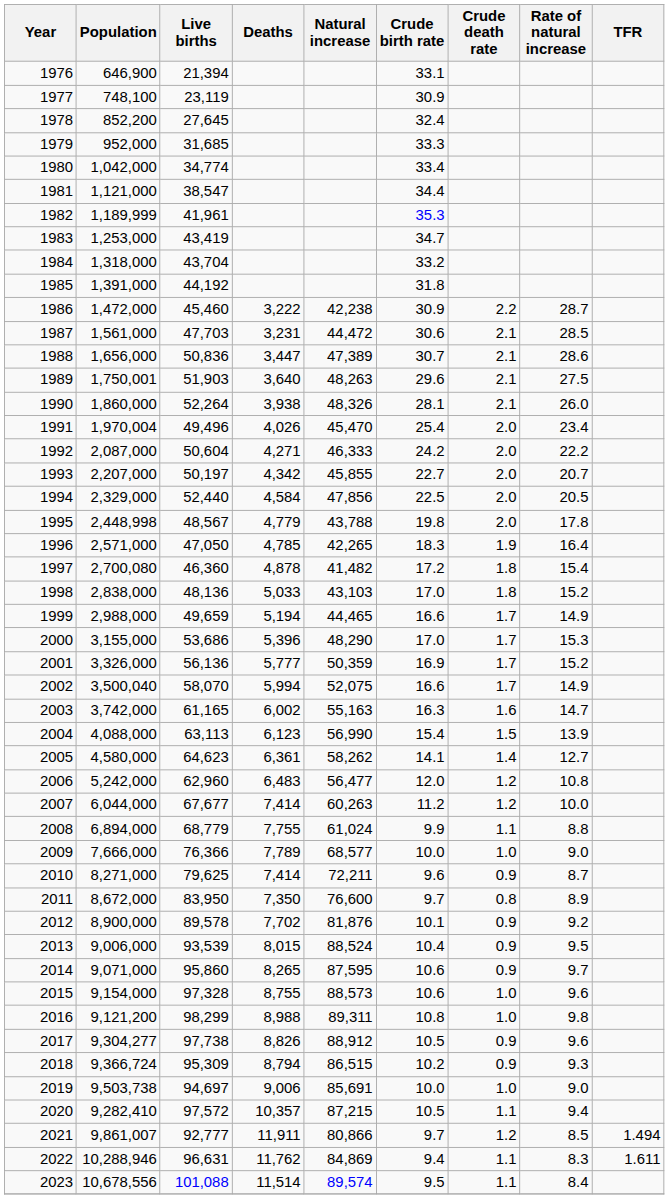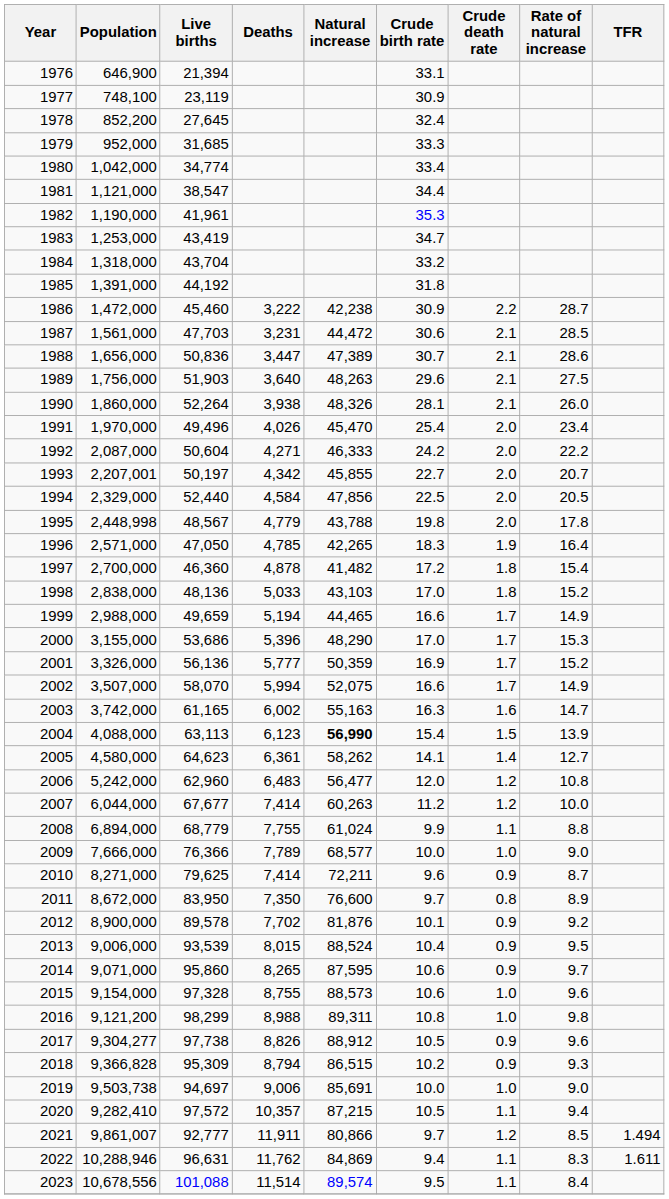 <table class="wikitable sortable">
 <tr>
 <th width="70">Year</th>
 <th width="70">Population</th>
 <th width="70">Live births</th>
 <th width="70">Deaths</th>
 <th width="70">Natural increase</th>
 <th width="70">Crude birth rate</th>
 <th width="70">Crude death rate</th>
 <th width="70">Rate of natural increase</th>
 <th width="70">TFR</th>
 </tr>
 <tr>
 <td align="right">1976</td>
 <td align="right">646,900</td>
 <td align="right">21,394</td>
 <td align="right"></td>
 <td align="right"></td>
 <td align="right">33.1</td>
 <td align="right"></td>
 <td align="right"></td>
 <td align="right"></td>
 </tr>
 <tr>
 <td align="right">1977</td>
 <td align="right">748,100</td>
 <td align="right">23,119</td>
 <td align="right"></td>
 <td align="right"></td>
 <td align="right">30.9</td>
 <td align="right"></td>
 <td align="right"></td>
 <td align="right"></td>
 </tr>
 <tr>
 <td align="right">1978</td>
 <td align="right">852,200</td>
 <td align="right">27,645</td>
 <td align="right"></td>
 <td align="right"></td>
 <td align="right">32.4</td>
 <td align="right"></td>
 <td align="right"></td>
 <td align="right"></td>
 </tr>
 <tr>
 <td align="right">1979</td>
 <td align="right">952,000</td>
 <td align="right">31,685</td>
 <td align="right"></td>
 <td align="right"></td>
 <td align="right">33.3</td>
 <td align="right"></td>
 <td align="right"></td>
 <td align="right"></td>
 </tr>
 <tr>
 <td align="right">1980</td>
 <td align="right">1,042,000</td>
 <td align="right">34,774</td>
 <td align="right"></td>
 <td align="right"></td>
 <td align="right">33.4</td>
 <td align="right"></td>
 <td align="right"></td>
 <td align="right"></td>
 </tr>
 <tr>
 <td align="right">1981</td>
 <td align="right">1,121,000</td>
 <td align="right">38,547</td>
 <td align="right"></td>
 <td align="right"></td>
 <td align="right">34.4</td>
 <td align="right"></td>
 <td align="right"></td>
 <td align="right"></td>
 </tr>
 <tr>
 <td align="right">1982</td>
-<td align="right">1,189,999</td>
+<td align="right">1,190,000</td>
 <td align="right">41,961</td>
 <td align="right"></td>
 <td align="right"></td>
 <td style="text-align:right; color:blue;">35.3</td>
 <td align="right"></td>
 <td align="right"></td>
 <td align="right"></td>
 </tr>
 <tr>
 <td align="right">1983</td>
 <td align="right">1,253,000</td>
 <td align="right">43,419</td>
 <td align="right"></td>
 <td align="right"></td>
 <td align="right">34.7</td>
 <td align="right"></td>
 <td align="right"></td>
 <td align="right"></td>
 </tr>
 <tr>
 <td align="right">1984</td>
 <td align="right">1,318,000</td>
 <td align="right">43,704</td>
 <td align="right"></td>
 <td align="right"></td>
 <td align="right">33.2</td>
 <td align="right"></td>
 <td align="right"></td>
 <td align="right"></td>
 </tr>
 <tr>
 <td align="right">1985</td>
 <td align="right">1,391,000</td>
 <td align="right">44,192</td>
 <td align="right"></td>
 <td align="right"></td>
 <td align="right">31.8</td>
 <td align="right"></td>
 <td align="right"></td>
 <td align="right"></td>
 </tr>
 <tr>
 <td align="right">1986</td>
 <td align="right">1,472,000</td>
 <td align="right">45,460</td>
 <td align="right">3,222</td>
 <td align="right">42,238</td>
 <td align="right">30.9</td>
 <td align="right">2.2</td>
 <td align="right">28.7</td>
 <td align="right"></td>
 </tr>
 <tr>
 <td align="right">1987</td>
 <td align="right">1,561,000</td>
 <td align="right">47,703</td>
 <td align="right">3,231</td>
 <td align="right">44,472</td>
 <td align="right">30.6</td>
 <td align="right">2.1</td>
 <td align="right">28.5</td>
 <td align="right"></td>
 </tr>
 <tr>
 <td align="right">1988</td>
 <td align="right">1,656,000</td>
 <td align="right">50,836</td>
 <td align="right">3,447</td>
 <td align="right">47,389</td>
 <td align="right">30.7</td>
 <td align="right">2.1</td>
 <td align="right">28.6</td>
 <td align="right"></td>
 </tr>
 <tr>
 <td align="right">1989</td>
-<td align="right">1,750,001</td>
+<td align="right">1,756,000</td>
 <td align="right">51,903</td>
 <td align="right">3,640</td>
 <td align="right">48,263</td>
 <td align="right">29.6</td>
 <td align="right">2.1</td>
 <td align="right">27.5</td>
 <td align="right"></td>
 </tr>
 <tr>
 <td align="right">1990</td>
 <td align="right">1,860,000</td>
 <td align="right">52,264</td>
 <td align="right">3,938</td>
 <td align="right">48,326</td>
 <td align="right">28.1</td>
 <td align="right">2.1</td>
 <td align="right">26.0</td>
 <td align="right"></td>
 </tr>
 <tr>
 <td align="right">1991</td>
-<td align="right">1,970,004</td>
+<td align="right">1,970,000</td>
 <td align="right">49,496</td>
 <td align="right">4,026</td>
 <td align="right">45,470</td>
 <td align="right">25.4</td>
 <td align="right">2.0</td>
 <td align="right">23.4</td>
 <td align="right"></td>
 </tr>
 <tr>
 <td align="right">1992</td>
 <td align="right">2,087,000</td>
 <td align="right">50,604</td>
 <td align="right">4,271</td>
 <td align="right">46,333</td>
 <td align="right">24.2</td>
 <td align="right">2.0</td>
 <td align="right">22.2</td>
 <td align="right"></td>
 </tr>
 <tr>
 <td align="right">1993</td>
-<td align="right">2,207,000</td>
+<td align="right">2,207,001</td>
 <td align="right">50,197</td>
 <td align="right">4,342</td>
 <td align="right">45,855</td>
 <td align="right">22.7</td>
 <td align="right">2.0</td>
 <td align="right">20.7</td>
 <td align="right"></td>
 </tr>
 <tr>
 <td align="right">1994</td>
 <td align="right">2,329,000</td>
 <td align="right">52,440</td>
 <td align="right">4,584</td>
 <td align="right">47,856</td>
 <td align="right">22.5</td>
 <td align="right">2.0</td>
 <td align="right">20.5</td>
 <td align="right"></td>
 </tr>
 <tr>
 <td align="right">1995</td>
 <td align="right">2,448,998</td>
 <td align="right">48,567</td>
 <td align="right">4,779</td>
 <td align="right">43,788</td>
 <td align="right">19.8</td>
 <td align="right">2.0</td>
 <td align="right">17.8</td>
 <td align="right"></td>
 </tr>
 <tr>
 <td align="right">1996</td>
 <td align="right">2,571,000</td>
 <td align="right">47,050</td>
 <td align="right">4,785</td>
 <td align="right">42,265</td>
 <td align="right">18.3</td>
 <td align="right">1.9</td>
 <td align="right">16.4</td>
 <td align="right"></td>
 </tr>
 <tr>
 <td align="right">1997</td>
-<td align="right">2,700,080</td>
+<td align="right">2,700,000</td>
 <td align="right">46,360</td>
 <td align="right">4,878</td>
 <td align="right">41,482</td>
 <td align="right">17.2</td>
 <td align="right">1.8</td>
 <td align="right">15.4</td>
 <td align="right"></td>
 </tr>
 <tr>
 <td align="right">1998</td>
 <td align="right">2,838,000</td>
 <td align="right">48,136</td>
 <td align="right">5,033</td>
 <td align="right">43,103</td>
 <td align="right">17.0</td>
 <td align="right">1.8</td>
 <td align="right">15.2</td>
 <td align="right"></td>
 </tr>
 <tr>
 <td align="right">1999</td>
 <td align="right">2,988,000</td>
 <td align="right">49,659</td>
 <td align="right">5,194</td>
 <td align="right">44,465</td>
 <td align="right">16.6</td>
 <td align="right">1.7</td>
 <td align="right">14.9</td>
 <td align="right"></td>
 </tr>
 <tr>
 <td align="right">2000</td>
 <td align="right">3,155,000</td>
 <td align="right">53,686</td>
 <td align="right">5,396</td>
 <td align="right">48,290</td>
 <td align="right">17.0</td>
 <td align="right">1.7</td>
 <td align="right">15.3</td>
 <td align="right"></td>
 </tr>
 <tr>
 <td align="right">2001</td>
 <td align="right">3,326,000</td>
 <td align="right">56,136</td>
 <td align="right">5,777</td>
 <td align="right">50,359</td>
 <td align="right">16.9</td>
 <td align="right">1.7</td>
 <td align="right">15.2</td>
 <td align="right"></td>
 </tr>
 <tr>
 <td align="right">2002</td>
-<td align="right">3,500,040</td>
+<td align="right">3,507,000</td>
 <td align="right">58,070</td>
 <td align="right">5,994</td>
 <td align="right">52,075</td>
 <td align="right">16.6</td>
 <td align="right">1.7</td>
 <td align="right">14.9</td>
 <td align="right"></td>
 </tr>
 <tr>
 <td align="right">2003</td>
 <td align="right">3,742,000</td>
 <td align="right">61,165</td>
 <td align="right">6,002</td>
 <td align="right">55,163</td>
 <td align="right">16.3</td>
 <td align="right">1.6</td>
 <td align="right">14.7</td>
 <td align="right"></td>
 </tr>
 <tr>
 <td align="right">2004</td>
 <td align="right">4,088,000</td>
 <td align="right">63,113</td>
 <td align="right">6,123</td>
-<td align="right">56,990</td>
+<td align="right"><strong>56,990</strong></td>
 <td align="right">15.4</td>
 <td align="right">1.5</td>
 <td align="right">13.9</td>
 <td align="right"></td>
 </tr>
 <tr>
 <td align="right">2005</td>
 <td align="right">4,580,000</td>
 <td align="right">64,623</td>
 <td align="right">6,361</td>
 <td align="right">58,262</td>
 <td align="right">14.1</td>
 <td align="right">1.4</td>
 <td align="right">12.7</td>
 <td align="right"></td>
 </tr>
 <tr>
 <td align="right">2006</td>
 <td align="right">5,242,000</td>
 <td align="right">62,960</td>
 <td align="right">6,483</td>
 <td align="right">56,477</td>
 <td align="right">12.0</td>
 <td align="right">1.2</td>
 <td align="right">10.8</td>
 <td align="right"></td>
 </tr>
 <tr>
 <td align="right">2007</td>
 <td align="right">6,044,000</td>
 <td align="right">67,677</td>
 <td align="right">7,414</td>
 <td align="right">60,263</td>
 <td align="right">11.2</td>
 <td align="right">1.2</td>
 <td align="right">10.0</td>
 <td align="right"></td>
 </tr>
 <tr>
 <td align="right">2008</td>
 <td align="right">6,894,000</td>
 <td align="right">68,779</td>
 <td align="right">7,755</td>
 <td align="right">61,024</td>
 <td align="right">9.9</td>
 <td align="right">1.1</td>
 <td align="right">8.8</td>
 <td align="right"></td>
 </tr>
 <tr>
 <td align="right">2009</td>
 <td align="right">7,666,000</td>
 <td align="right">76,366</td>
 <td align="right">7,789</td>
 <td align="right">68,577</td>
 <td align="right">10.0</td>
 <td align="right">1.0</td>
 <td align="right">9.0</td>
 <td align="right"></td>
 </tr>
 <tr>
 <td align="right">2010</td>
 <td align="right">8,271,000</td>
 <td align="right">79,625</td>
 <td align="right">7,414</td>
 <td align="right">72,211</td>
 <td align="right">9.6</td>
 <td align="right">0.9</td>
 <td align="right">8.7</td>
 <td align="right"></td>
 </tr>
 <tr>
 <td align="right">2011</td>
 <td align="right">8,672,000</td>
 <td align="right">83,950</td>
 <td align="right">7,350</td>
 <td align="right">76,600</td>
 <td align="right">9.7</td>
 <td align="right">0.8</td>
 <td align="right">8.9</td>
 <td align="right"></td>
 </tr>
 <tr>
 <td align="right">2012</td>
 <td align="right">8,900,000</td>
 <td align="right">89,578</td>
 <td align="right">7,702</td>
 <td align="right">81,876</td>
 <td align="right">10.1</td>
 <td align="right">0.9</td>
 <td align="right">9.2</td>
 <td align="right"></td>
 </tr>
 <tr>
 <td align="right">2013</td>
 <td align="right">9,006,000</td>
 <td align="right">93,539</td>
 <td align="right">8,015</td>
 <td align="right">88,524</td>
 <td align="right">10.4</td>
 <td align="right">0.9</td>
 <td align="right">9.5</td>
 <td align="right"></td>
 </tr>
 <tr>
 <td align="right">2014</td>
 <td align="right">9,071,000</td>
 <td align="right">95,860</td>
 <td align="right">8,265</td>
 <td align="right">87,595</td>
 <td align="right">10.6</td>
 <td align="right">0.9</td>
 <td align="right">9.7</td>
 <td align="right"></td>
 </tr>
 <tr>
 <td align="right">2015</td>
 <td align="right">9,154,000</td>
 <td align="right"; color:blue;>97,328</td>
 <td align="right">8,755</td>
 <td align="right">88,573</td>
 <td align="right">10.6</td>
 <td align="right">1.0</td>
 <td align="right">9.6</td>
 <td align="right"></td>
 </tr>
 <tr>
 <td align="right">2016</td>
 <td align="right">9,121,200</td>
 <td align="right">98,299</td>
 <td align="right">8,988</td>
 <td align="right">89,311</td>
 <td align="right">10.8</td>
 <td align="right">1.0</td>
 <td align="right">9.8</td>
 <td align="right"></td>
 </tr>
 <tr>
 <td align="right">2017</td>
 <td align="right">9,304,277</td>
 <td align="right">97,738</td>
 <td align="right">8,826</td>
 <td align="right">88,912</td>
 <td align="right">10.5</td>
 <td align="right">0.9</td>
 <td align="right">9.6</td>
 <td align="right"></td>
 </tr>
 <tr>
 <td align="right">2018</td>
-<td align="right">9,366,724</td>
+<td align="right">9,366,828</td>
 <td align="right">95,309</td>
 <td align="right">8,794</td>
 <td align="right">86,515</td>
 <td align="right">10.2</td>
 <td align="right">0.9</td>
 <td align="right">9.3</td>
 <td align="right"></td>
 </tr>
 <tr>
 <td align="right">2019</td>
 <td align="right">9,503,738</td>
 <td align="right">94,697</td>
 <td align="right">9,006</td>
 <td align="right">85,691</td>
 <td align="right">10.0</td>
 <td align="right">1.0</td>
 <td align="right">9.0</td>
 <td align="right"></td>
 </tr>
 <tr>
 <td align="right">2020</td>
 <td align="right">9,282,410</td>
 <td align="right">97,572</td>
 <td align="right">10,357</td>
 <td align="right">87,215</td>
 <td align="right">10.5</td>
 <td align="right">1.1</td>
 <td align="right">9.4</td>
 <td align="right"></td>
 </tr>
 <tr>
 <td align="right">2021</td>
 <td align="right">9,861,007</td>
 <td align="right">92,777</td>
 <td align="right">11,911</td>
 <td align="right">80,866</td>
 <td align="right">9.7</td>
 <td align="right">1.2</td>
 <td align="right">8.5</td>
 <td align="right">1.494</td>
 </tr>
 <tr>
 <td align="right">2022</td>
 <td align="right">10,288,946</td>
 <td align="right">96,631</td>
 <td align="right">11,762</td>
 <td align="right">84,869</td>
 <td align="right">9.4</td>
 <td align="right">1.1</td>
 <td align="right">8.3</td>
 <td align="right">1.611</td>
 </tr>
 <tr>
 <td align="right">2023</td>
 <td align="right">10,678,556</td>
 <td style="text-align:right; color:blue;">101,088</td>
 <td align="right">11,514</td>
 <td style="text-align:right; color:blue;">89,574</td>
 <td align="right">9.5</td>
 <td align="right">1.1</td>
 <td align="right">8.4</td>
 <td align="right"></td>
 </tr>
 <tr>
 </tr>
 </table>
